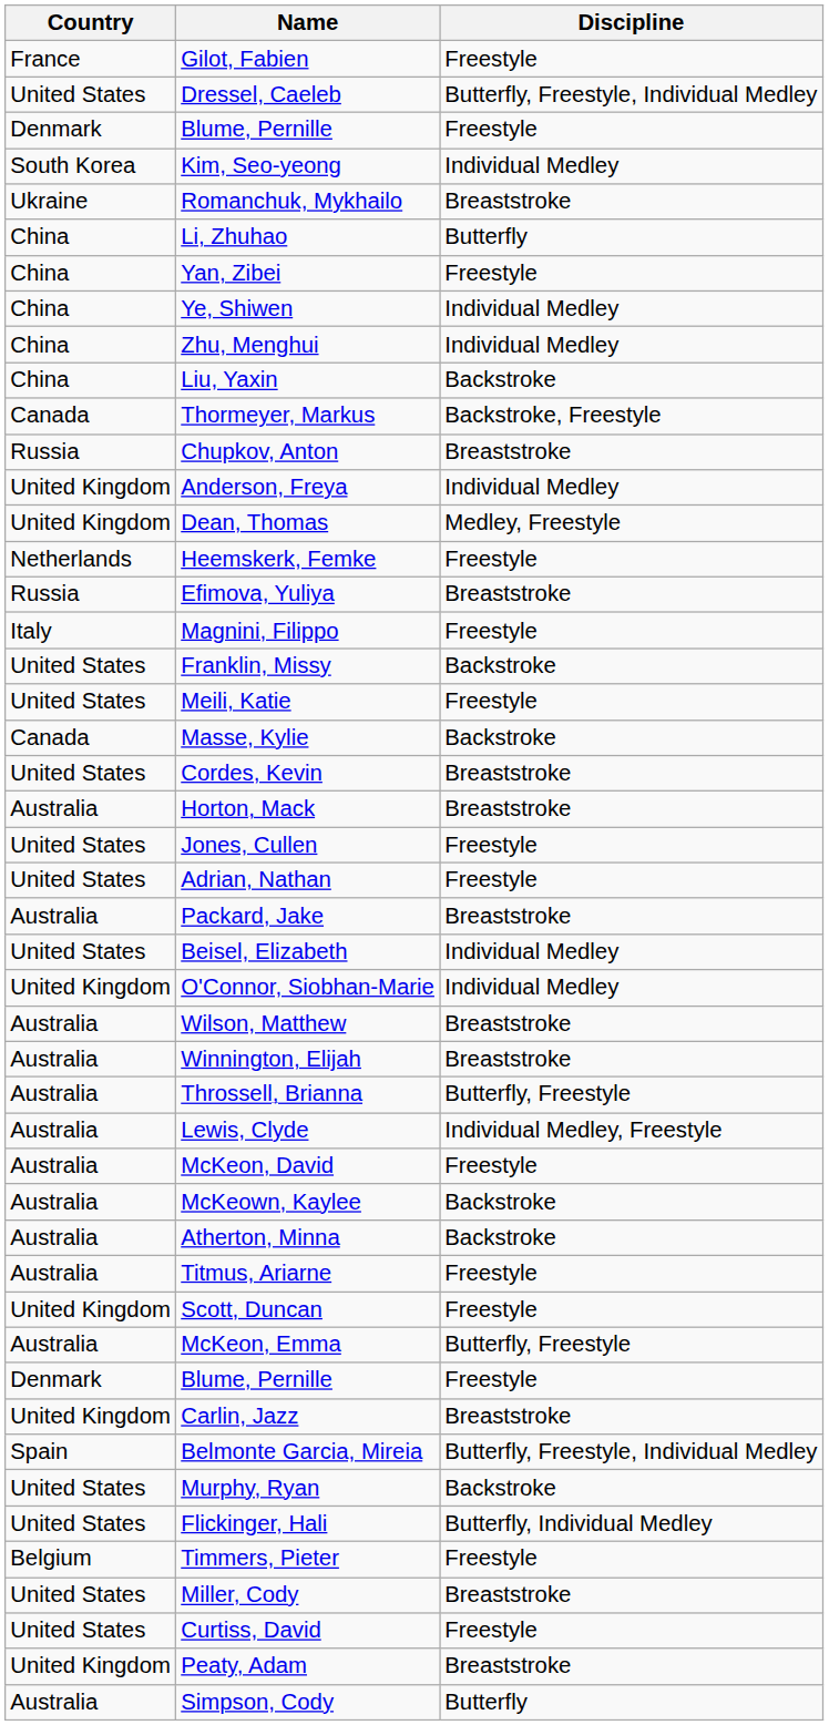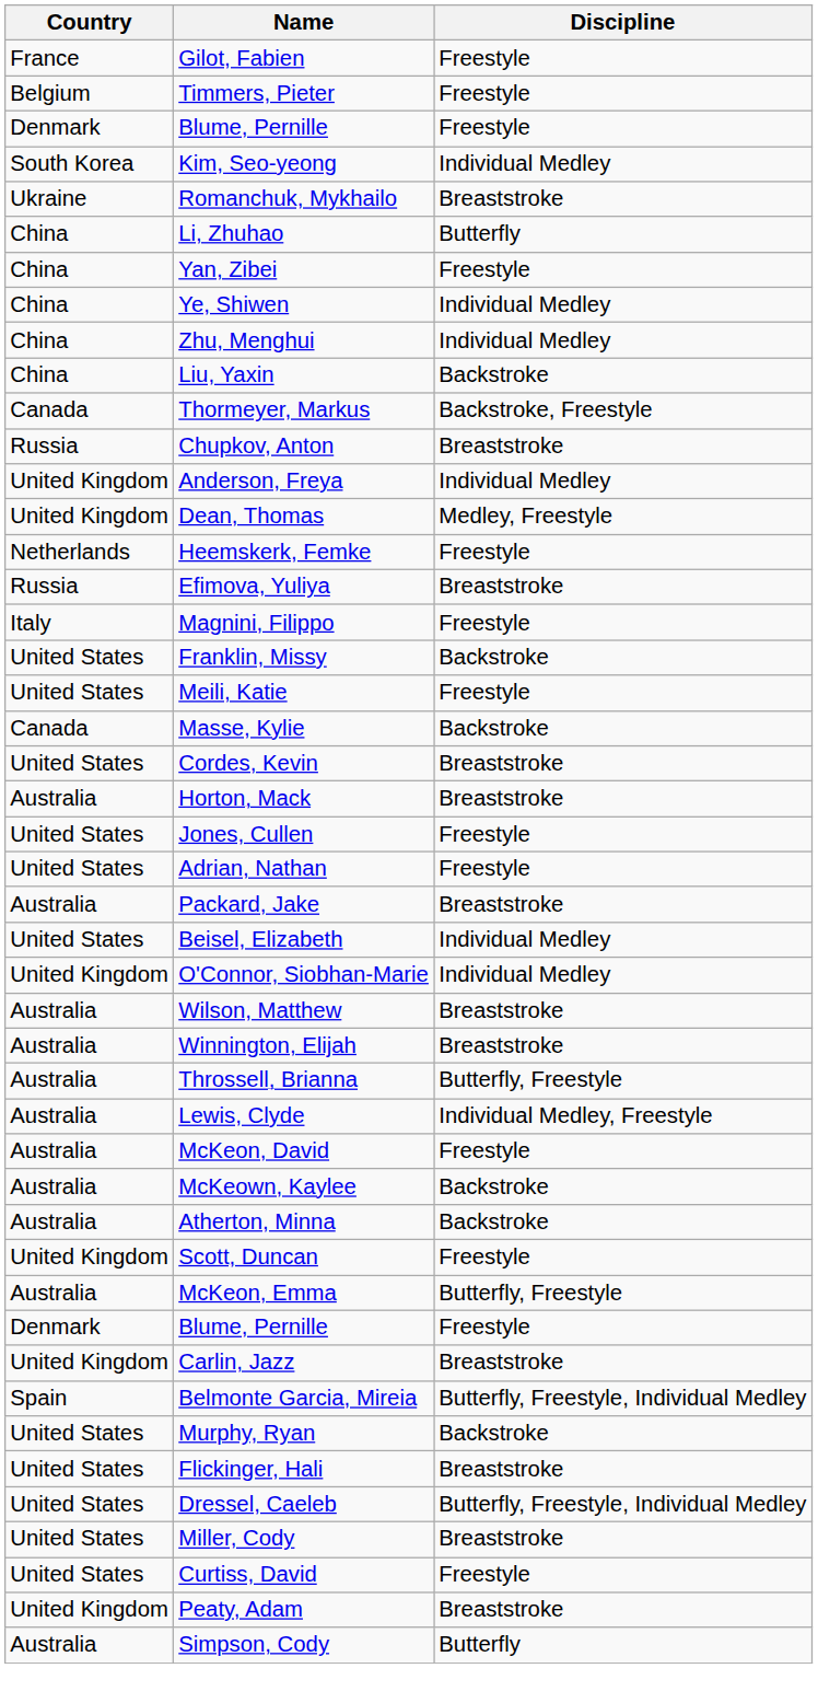 <table class="wikitable sortable">
 <tr>
 <th>Country</th>
 <th>Name</th>
 <th>Discipline</th>
 </tr>
 <tr>
 <td>France</td>
 <td><a href='#'>Gilot, Fabien</a></td>
 <td>Freestyle</td>
 </tr>
 <tr>
-<td>United States</td>
-<td><a href='#'>Dressel, Caeleb</a></td>
-<td>Butterfly, Freestyle, Individual Medley</td>
+<td>Belgium</td>
+<td><a href='#'>Timmers, Pieter</a></td>
+<td>Freestyle</td>
 </tr>
 <tr>
 <td>Denmark</td>
 <td><a href='#'>Blume, Pernille</a></td>
 <td>Freestyle</td>
 </tr>
 <tr>
 <td>South Korea</td>
 <td><a href='#'>Kim, Seo-yeong</a></td>
 <td>Individual Medley</td>
 </tr>
 <tr>
 <td>Ukraine</td>
 <td><a href='#'>Romanchuk, Mykhailo</a></td>
 <td>Breaststroke</td>
 </tr>
 <tr>
 <td>China</td>
 <td><a href='#'>Li, Zhuhao</a></td>
 <td>Butterfly</td>
 </tr>
 <tr>
 <td>China</td>
 <td><a href='#'>Yan, Zibei</a></td>
 <td>Freestyle</td>
 </tr>
 <tr>
 <td>China</td>
 <td><a href='#'>Ye, Shiwen</a></td>
 <td>Individual Medley</td>
 </tr>
 <tr>
 <td>China</td>
 <td><a href='#'>Zhu, Menghui</a></td>
 <td>Individual Medley</td>
 </tr>
 <tr>
 <td>China</td>
 <td><a href='#'>Liu, Yaxin</a></td>
 <td>Backstroke</td>
 </tr>
 <tr>
 <td>Canada</td>
 <td><a href='#'>Thormeyer, Markus</a></td>
 <td>Backstroke, Freestyle</td>
 </tr>
 <tr>
 <td>Russia</td>
 <td><a href='#'>Chupkov, Anton</a></td>
 <td>Breaststroke</td>
 </tr>
 <tr>
 <td>United Kingdom</td>
 <td><a href='#'>Anderson, Freya</a></td>
 <td>Individual Medley</td>
 </tr>
 <tr>
 <td>United Kingdom</td>
 <td><a href='#'>Dean, Thomas</a></td>
 <td>Medley, Freestyle</td>
 </tr>
 <tr>
 <td>Netherlands</td>
 <td><a href='#'>Heemskerk, Femke</a></td>
 <td>Freestyle</td>
 </tr>
 <tr>
 <td>Russia</td>
 <td><a href='#'>Efimova, Yuliya</a></td>
 <td>Breaststroke</td>
 </tr>
 <tr>
 <td>Italy</td>
 <td><a href='#'>Magnini, Filippo</a></td>
 <td>Freestyle</td>
 </tr>
 <tr>
 <td>United States</td>
 <td><a href='#'>Franklin, Missy</a></td>
 <td>Backstroke</td>
 </tr>
 <tr>
 <td>United States</td>
 <td><a href='#'>Meili, Katie</a></td>
 <td>Freestyle</td>
 </tr>
 <tr>
 <td>Canada</td>
 <td><a href='#'>Masse, Kylie</a></td>
 <td>Backstroke</td>
 </tr>
 <tr>
 <td>United States</td>
 <td><a href='#'>Cordes, Kevin</a></td>
 <td>Breaststroke</td>
 </tr>
 <tr>
 <td>Australia</td>
 <td><a href='#'>Horton, Mack</a></td>
 <td>Breaststroke</td>
 </tr>
 <tr>
 <td>United States</td>
 <td><a href='#'>Jones, Cullen</a></td>
 <td>Freestyle</td>
 </tr>
 <tr>
 <td>United States</td>
 <td><a href='#'>Adrian, Nathan</a></td>
 <td>Freestyle</td>
 </tr>
 <tr>
 <td>Australia</td>
 <td><a href='#'>Packard, Jake</a></td>
 <td>Breaststroke</td>
 </tr>
 <tr>
 <td>United States</td>
 <td><a href='#'>Beisel, Elizabeth</a></td>
 <td>Individual Medley</td>
 </tr>
 <tr>
 <td>United Kingdom</td>
 <td><a href='#'>O'Connor, Siobhan-Marie</a></td>
 <td>Individual Medley</td>
 </tr>
 <tr>
 <td>Australia</td>
 <td><a href='#'>Wilson, Matthew</a></td>
 <td>Breaststroke</td>
 </tr>
 <tr>
 <td>Australia</td>
 <td><a href='#'>Winnington, Elijah</a></td>
 <td>Breaststroke</td>
 </tr>
 <tr>
 <td>Australia</td>
 <td><a href='#'>Throssell, Brianna</a></td>
 <td>Butterfly, Freestyle</td>
 </tr>
 <tr>
 <td>Australia</td>
 <td><a href='#'>Lewis, Clyde</a></td>
 <td>Individual Medley, Freestyle</td>
 </tr>
 <tr>
 <td>Australia</td>
 <td><a href='#'>McKeon, David</a></td>
 <td>Freestyle</td>
 </tr>
 <tr>
 <td>Australia</td>
 <td><a href='#'>McKeown, Kaylee</a></td>
 <td>Backstroke</td>
 </tr>
 <tr>
 <td>Australia</td>
 <td><a href='#'>Atherton, Minna</a></td>
 <td>Backstroke</td>
 </tr>
 <tr>
-<td>Australia</td>
-<td><a href='#'>Titmus, Ariarne</a></td>
-<td>Freestyle</td>
-</tr>
-<tr>
 <td>United Kingdom</td>
 <td><a href='#'>Scott, Duncan</a></td>
 <td>Freestyle</td>
 </tr>
 <tr>
 <td>Australia</td>
 <td><a href='#'>McKeon, Emma</a></td>
 <td>Butterfly, Freestyle</td>
 </tr>
 <tr>
 <td>Denmark</td>
 <td><a href='#'>Blume, Pernille</a></td>
 <td>Freestyle</td>
 </tr>
 <tr>
 <td>United Kingdom</td>
 <td><a href='#'>Carlin, Jazz</a></td>
 <td>Breaststroke</td>
 </tr>
 <tr>
 <td>Spain</td>
 <td><a href='#'>Belmonte Garcia, Mireia</a></td>
 <td>Butterfly, Freestyle, Individual Medley</td>
 </tr>
 <tr>
 <td>United States</td>
 <td><a href='#'>Murphy, Ryan</a></td>
 <td>Backstroke</td>
 </tr>
 <tr>
 <td>United States</td>
 <td><a href='#'>Flickinger, Hali</a></td>
-<td>Butterfly, Individual Medley</td>
+<td>Breaststroke</td>
 </tr>
 <tr>
-<td>Belgium</td>
-<td><a href='#'>Timmers, Pieter</a></td>
-<td>Freestyle</td>
+<td>United States</td>
+<td><a href='#'>Dressel, Caeleb</a></td>
+<td>Butterfly, Freestyle, Individual Medley</td>
 </tr>
 <tr>
 <td>United States</td>
 <td><a href='#'>Miller, Cody</a></td>
 <td>Breaststroke</td>
 </tr>
 <tr>
 <td>United States</td>
 <td><a href='#'>Curtiss, David</a></td>
 <td>Freestyle</td>
 </tr>
 <tr>
 <td>United Kingdom</td>
 <td><a href='#'>Peaty, Adam</a></td>
 <td>Breaststroke</td>
 </tr>
 <tr>
 <td>Australia</td>
 <td><a href='#'>Simpson, Cody</a></td>
 <td>Butterfly</td>
 </tr>
 </table>
